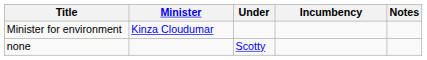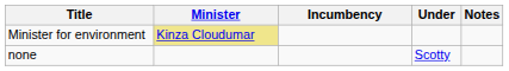 <table class="wikitable" style="width:100%;">
 <tr>
 <th>Title</th>
 <th style="width:25%;"><a href='#'>Minister</a></th>
+<th style="width:160px;">Incumbency</th>
 <th style="width:10%;">Under</th>
-<th style="width:160px;">Incumbency</th>
 <th style="width:7%;">Notes</th>
 </tr>
 <tr>
 <td>Minister for environment</td>
-<td><a href='#'>Kinza Cloudumar</a></td>
+<td style="background: khaki;"><a href='#'>Kinza Cloudumar</a></td>
 <td></td>
 <td></td>
 <td></td>
 </tr>
 <tr>
 <td>none</td>
 <td></td>
+<td></td>
 <td><a href='#'>Scotty</a></td>
-<td></td>
 <td></td>
 </tr>
 </table>
